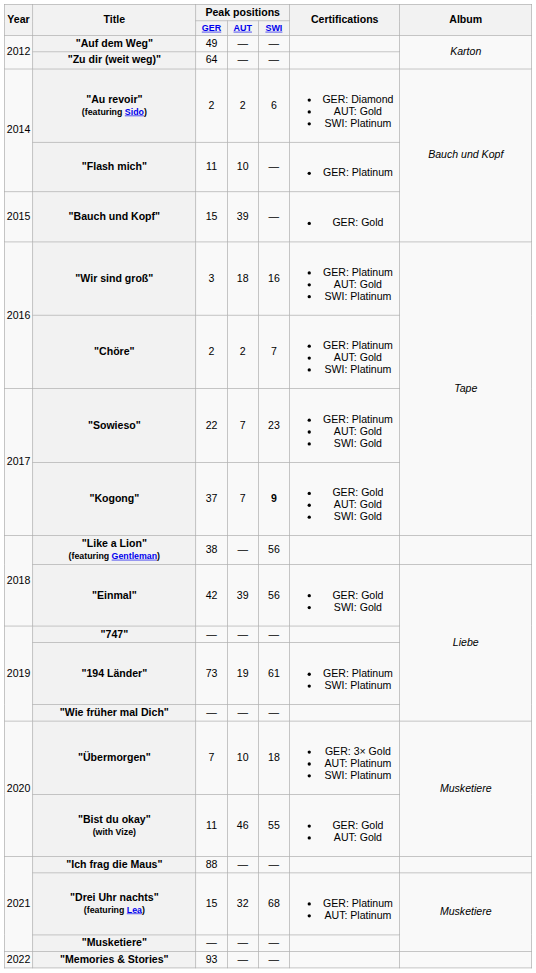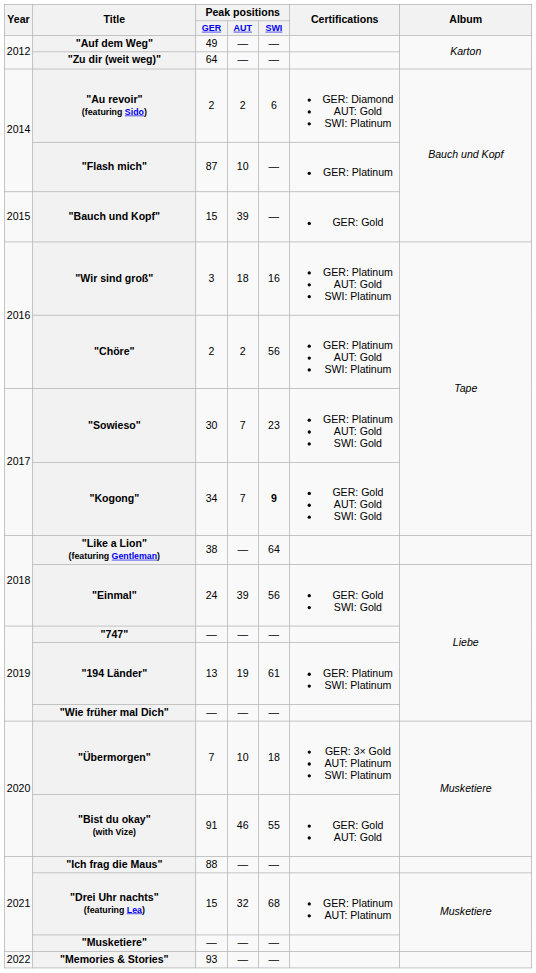 <table class="wikitable plainrowheaders" style="text-align:center;">
 <tr>
 <th scope="col" rowspan="2" style="width:2em;">Year</th>
 <th scope="col" rowspan="2" style="width:15em;">Title</th>
 <th scope="col" colspan="3">Peak positions</th>
 <th scope="col" rowspan="2" style="width:10em;">Certifications</th>
 <th scope="col" rowspan="2" style="width:12em;">Album</th>
 </tr>
 <tr>
 <th scope="col" style="width:3em;font-size:85%;"><a href='#'>GER</a><br></th>
 <th scope="col" style="width:3em;font-size:85%;"><a href='#'>AUT</a><br></th>
 <th scope="col" style="width:3em;font-size:85%;"><a href='#'>SWI</a><br></th>
 </tr>
 <tr>
 <td rowspan="2">2012</td>
 <th scope="row">"Auf dem Weg"</th>
 <td>49</td>
 <td>—</td>
 <td>—</td>
 <td></td>
 <td align="center" rowspan="2"><em>Karton</em></td>
 </tr>
 <tr>
 <th scope="row">"Zu dir (weit weg)"</th>
 <td>64</td>
 <td>—</td>
 <td>—</td>
 <td></td>
 </tr>
 <tr>
 <td rowspan="2">2014</td>
 <th scope="row">"Au revoir"<br><small>(featuring <a href='#'>Sido</a>)</small></th>
 <td>2</td>
 <td>2</td>
 <td>6</td>
 <td><br><ul><li>GER: Diamond</li><li>AUT: Gold</li><li>SWI: Platinum</li></ul></td>
 <td align="center" rowspan="3"><em>Bauch und Kopf</em></td>
 </tr>
 <tr>
 <th scope="row">"Flash mich"</th>
-<td>11</td>
+<td>87</td>
 <td>10</td>
 <td>—</td>
 <td><br><ul><li>GER: Platinum</li></ul></td>
 </tr>
 <tr>
 <td>2015</td>
 <th scope="row">"Bauch und Kopf"</th>
 <td>15</td>
 <td>39</td>
 <td>—</td>
 <td><br><ul><li>GER: Gold</li></ul></td>
 </tr>
 <tr>
 <td rowspan="2">2016</td>
 <th scope="row">"Wir sind groß"</th>
 <td>3</td>
 <td>18</td>
 <td>16</td>
 <td><br><ul><li>GER: Platinum</li><li>AUT: Gold</li><li>SWI: Platinum</li></ul></td>
 <td align="center" rowspan="4"><em>Tape</em></td>
 </tr>
 <tr>
 <th scope="row">"Chöre"</th>
 <td>2</td>
 <td>2</td>
-<td>7</td>
+<td>56</td>
 <td><br><ul><li>GER: Platinum</li><li>AUT: Gold</li><li>SWI: Platinum</li></ul></td>
 </tr>
 <tr>
 <td rowspan="2">2017</td>
 <th scope="row">"Sowieso"</th>
-<td>22</td>
+<td>30</td>
 <td>7</td>
 <td>23</td>
 <td><br><ul><li>GER: Platinum</li><li>AUT: Gold</li><li>SWI: Gold</li></ul></td>
 </tr>
 <tr>
 <th scope="row">"Kogong"</th>
-<td>37</td>
+<td>34</td>
 <td>7</td>
 <td><strong>9</strong></td>
 <td><br><ul><li>GER: Gold</li><li>AUT: Gold</li><li>SWI: Gold</li></ul></td>
 </tr>
 <tr>
 <td rowspan="2">2018</td>
 <th scope="row">"Like a Lion"<br><small>(featuring <a href='#'>Gentleman</a>)</small></th>
 <td>38</td>
 <td>—</td>
-<td>56</td>
+<td>64</td>
 <td></td>
 <td></td>
 </tr>
 <tr>
 <th scope="row">"Einmal"</th>
-<td>42</td>
+<td>24</td>
 <td>39</td>
 <td>56</td>
 <td><br><ul><li>GER: Gold</li><li>SWI: Gold</li></ul></td>
 <td rowspan="4"><em>Liebe</em></td>
 </tr>
 <tr>
 <td rowspan="3">2019</td>
 <th scope="row">"747"</th>
 <td>—</td>
 <td>—</td>
 <td>—</td>
 <td></td>
 </tr>
 <tr>
 <th scope="row">"194 Länder"</th>
-<td>73</td>
+<td>13</td>
 <td>19</td>
 <td>61</td>
 <td><br><ul><li>GER: Platinum</li><li>SWI: Platinum</li></ul></td>
 </tr>
 <tr>
 <th scope="row">"Wie früher mal Dich"</th>
 <td>—</td>
 <td>—</td>
 <td>—</td>
 <td></td>
 </tr>
 <tr>
 <td rowspan="2">2020</td>
 <th scope="row">"Übermorgen"</th>
 <td>7</td>
 <td>10</td>
 <td>18</td>
 <td><br><ul><li>GER: 3× Gold</li><li>AUT: Platinum</li><li>SWI: Platinum</li></ul></td>
 <td align="center" rowspan="2"><em>Musketiere</em></td>
 </tr>
 <tr>
 <th scope="row">"Bist du okay"<br><small>(with Vize)</small></th>
-<td>11</td>
+<td>91</td>
 <td>46</td>
 <td>55</td>
 <td><br><ul><li>GER: Gold</li><li>AUT: Gold</li></ul></td>
 </tr>
 <tr>
 <td rowspan="3">2021</td>
 <th scope="row">"Ich frag die Maus"</th>
 <td>88</td>
 <td>—</td>
 <td>—</td>
 <td></td>
 <td></td>
 </tr>
 <tr>
 <th scope="row">"Drei Uhr nachts"<br><small>(featuring <a href='#'>Lea</a>)</small></th>
 <td>15</td>
 <td>32</td>
 <td>68</td>
 <td><br><ul><li>GER: Platinum</li><li>AUT: Platinum</li></ul></td>
 <td align="center" rowspan="2"><em>Musketiere</em></td>
 </tr>
 <tr>
 <th scope="row">"Musketiere"</th>
 <td>—</td>
 <td>—</td>
 <td>—</td>
 <td></td>
 </tr>
 <tr>
 <td>2022</td>
 <th scope="row">"Memories & Stories"</th>
 <td>93</td>
 <td>—</td>
 <td>—</td>
 <td></td>
 <td></td>
 </tr>
 </table>
